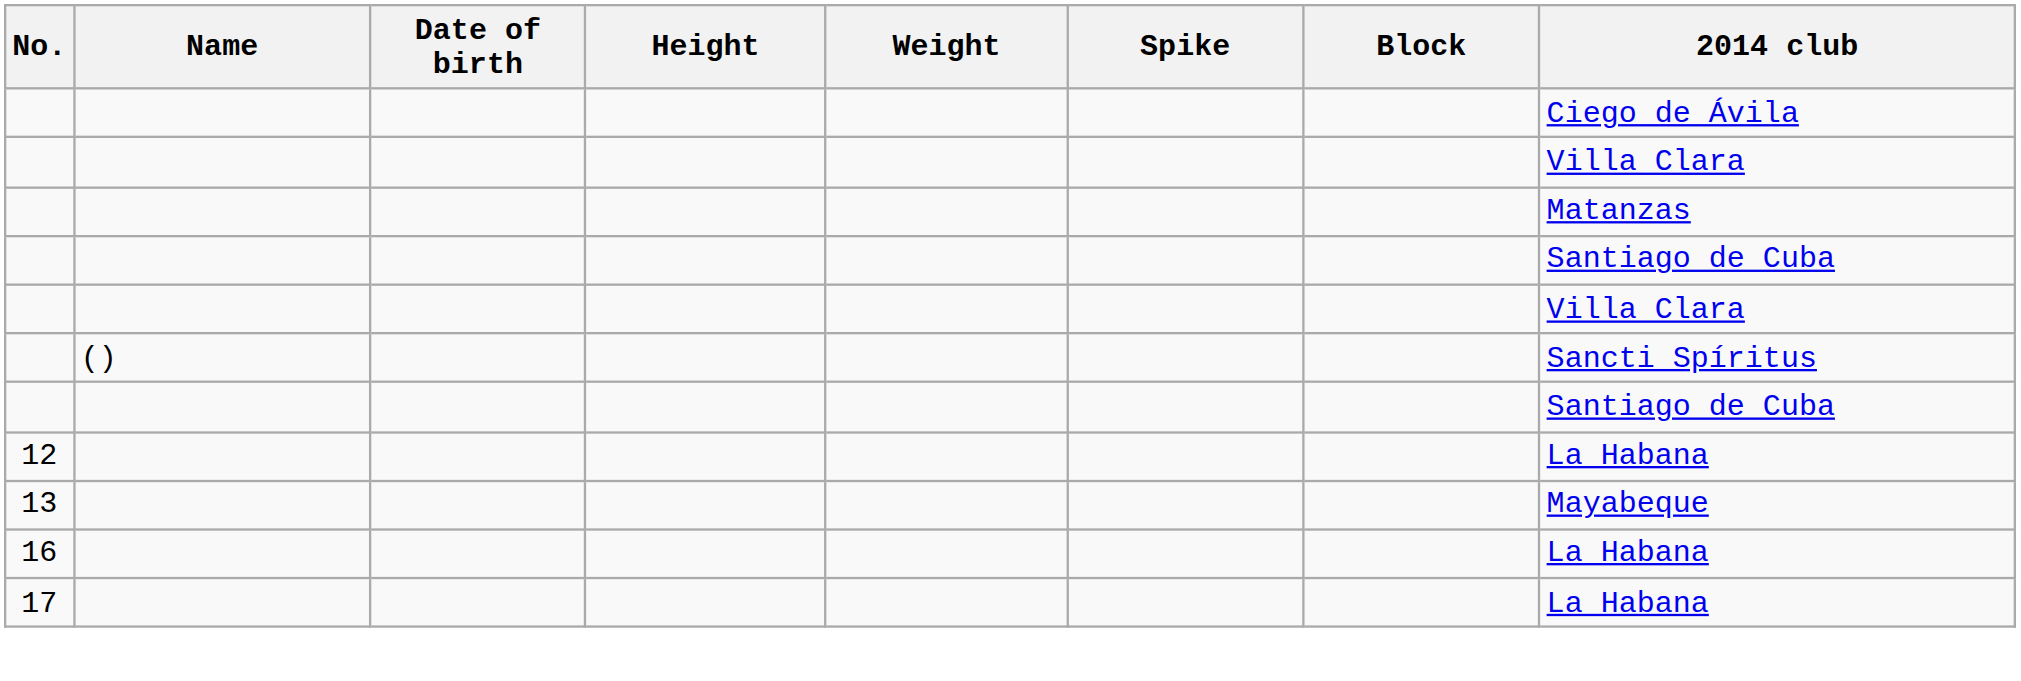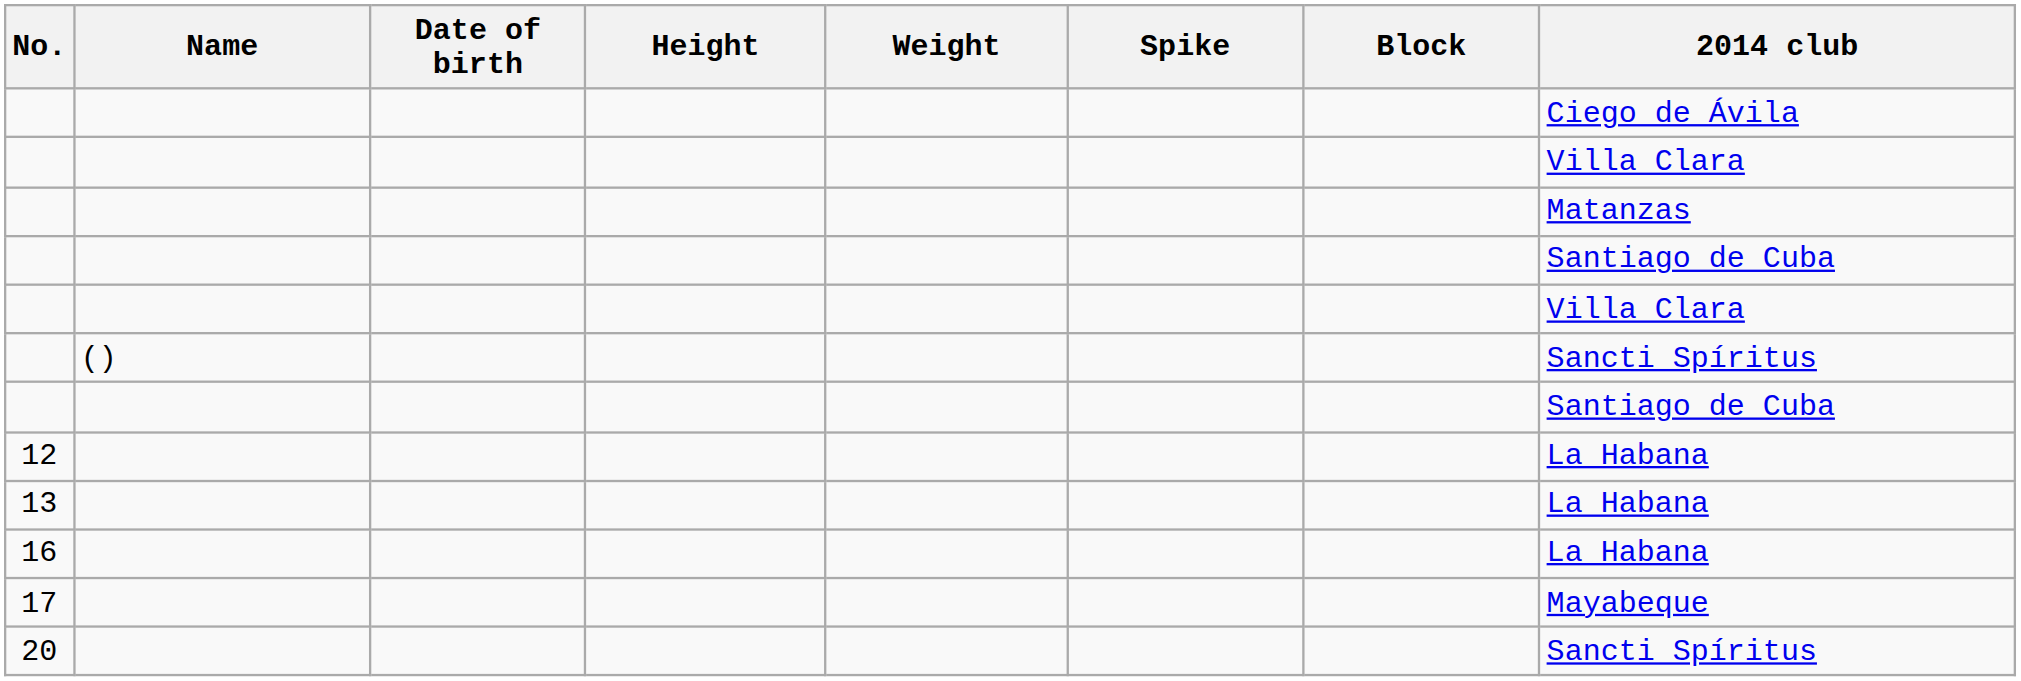 <table class="wikitable sortable" style="font-size:100%; text-align:center;">
 <tr>
 <th>No.</th>
 <th style="width:12em">Name</th>
 <th style="width:8em">Date of birth</th>
 <th style="width:9em">Height</th>
 <th style="width:9em">Weight</th>
 <th style="width:9em">Spike</th>
 <th style="width:9em">Block</th>
 <th style="width:19em">2014 club</th>
 </tr>
 <tr>
 <td></td>
 <td align=left></td>
 <td align=right></td>
 <td></td>
 <td></td>
 <td></td>
 <td></td>
 <td align=left> <a href='#'>Ciego de Ávila</a></td>
 </tr>
 <tr>
 <td></td>
 <td align=left></td>
 <td align=right></td>
 <td></td>
 <td></td>
 <td></td>
 <td></td>
 <td align=left> <a href='#'>Villa Clara</a></td>
 </tr>
 <tr>
 <td></td>
 <td align=left></td>
 <td align=right></td>
 <td></td>
 <td></td>
 <td></td>
 <td></td>
 <td align=left> <a href='#'>Matanzas</a></td>
 </tr>
 <tr>
 <td></td>
 <td align=left></td>
 <td align=right></td>
 <td></td>
 <td></td>
 <td></td>
 <td></td>
 <td align=left> <a href='#'>Santiago de Cuba</a></td>
 </tr>
 <tr>
 <td></td>
 <td align=left></td>
 <td align=right></td>
 <td></td>
 <td></td>
 <td></td>
 <td></td>
 <td align=left> <a href='#'>Villa Clara</a></td>
 </tr>
 <tr>
 <td></td>
 <td align=left> ()</td>
 <td align=right></td>
 <td></td>
 <td></td>
 <td></td>
 <td></td>
 <td align=left> <a href='#'>Sancti Spíritus</a></td>
 </tr>
 <tr>
 <td></td>
 <td align=left></td>
 <td align=right></td>
 <td></td>
 <td></td>
 <td></td>
 <td></td>
 <td align=left> <a href='#'>Santiago de Cuba</a></td>
 </tr>
 <tr>
 <td>12</td>
 <td align=left></td>
 <td align=right></td>
 <td></td>
 <td></td>
 <td></td>
 <td></td>
 <td align=left> <a href='#'>La Habana</a></td>
 </tr>
 <tr>
 <td>13</td>
 <td align=left></td>
 <td align=right></td>
 <td></td>
 <td></td>
 <td></td>
 <td></td>
-<td align=left> <a href='#'>Mayabeque</a></td>
+<td align=left> <a href='#'>La Habana</a></td>
 </tr>
 <tr>
 <td>16</td>
 <td align=left></td>
 <td align=right></td>
 <td></td>
 <td></td>
 <td></td>
 <td></td>
 <td align=left> <a href='#'>La Habana</a></td>
 </tr>
 <tr>
 <td>17</td>
 <td align=left></td>
 <td align=right></td>
 <td></td>
 <td></td>
 <td></td>
 <td></td>
-<td align=left> <a href='#'>La Habana</a></td>
+<td align=left> <a href='#'>Mayabeque</a></td>
+</tr>
+<tr>
+<td>20</td>
+<td align=left></td>
+<td align=right></td>
+<td></td>
+<td></td>
+<td></td>
+<td></td>
+<td align=left> <a href='#'>Sancti Spíritus</a></td>
 </tr>
 </table>
